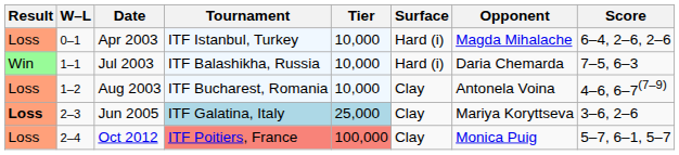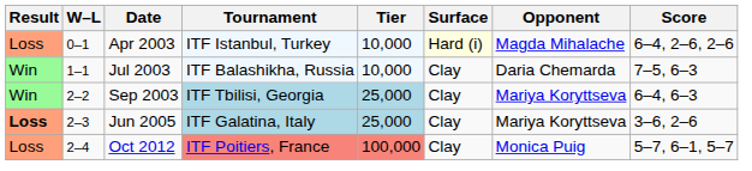 <table class="sortable wikitable">
 <tr>
 <th>Result</th>
 <th class=unsortable>W–L</th>
 <th>Date</th>
 <th>Tournament</th>
 <th>Tier</th>
 <th>Surface</th>
 <th>Opponent</th>
 <th class=unsortable>Score</th>
 </tr>
 <tr>
 <td style=background:#ffa07a>Loss</td>
 <td><small>0–1</small></td>
 <td>Apr 2003</td>
 <td style=background:#f0f8ff>ITF Istanbul, Turkey</td>
 <td style=background:#f0f8ff>10,000</td>
-<td>Hard (i)</td>
+<td style="background: lightyellow;">Hard (i)</td>
 <td> <a href='#'>Magda Mihalache</a></td>
 <td>6–4, 2–6, 2–6</td>
 </tr>
 <tr>
 <td style=background:#98fb98>Win</td>
 <td><small>1–1</small></td>
 <td>Jul 2003</td>
 <td bgcolor=#f0f8ff>ITF Balashikha, Russia</td>
 <td bgcolor=#f0f8ff>10,000</td>
-<td>Hard (i)</td>
+<td>Clay</td>
 <td> Daria Chemarda</td>
 <td>7–5, 6–3</td>
 </tr>
 <tr>
-<td style=background:#ffa07a>Loss</td>
-<td><small>1–2</small></td>
-<td>Aug 2003</td>
-<td style=background:#f0f8ff>ITF Bucharest, Romania</td>
-<td style=background:#f0f8ff>10,000</td>
+<td style=background:#98fb98>Win</td>
+<td><small>2–2</small></td>
+<td>Sep 2003</td>
+<td style=background:lightblue>ITF Tbilisi, Georgia</td>
+<td style=background:lightblue>25,000</td>
 <td>Clay</td>
-<td> Antonela Voina</td>
-<td>4–6, 6–7<sup>(7–9)</sup></td>
+<td> <a href='#'>Mariya Koryttseva</a></td>
+<td>6–4, 6–3</td>
 </tr>
 <tr>
 <td style=background:#ffa07a><strong>Loss</strong></td>
 <td><small>2–3</small></td>
 <td>Jun 2005</td>
 <td style=background:lightblue>ITF Galatina, Italy</td>
 <td style=background:lightblue>25,000</td>
 <td>Clay</td>
 <td> Mariya Koryttseva</td>
 <td>3–6, 2–6</td>
 </tr>
 <tr>
 <td style=background:#ffa07a>Loss</td>
 <td><small>2–4</small></td>
 <td><a href='#'>Oct 2012</a></td>
 <td style=background:#f88379><a href='#'>ITF Poitiers</a>, France</td>
 <td style=background:#f88379>100,000</td>
 <td>Clay</td>
 <td> <a href='#'>Monica Puig</a></td>
 <td>5–7, 6–1, 5–7</td>
 </tr>
 </table>
